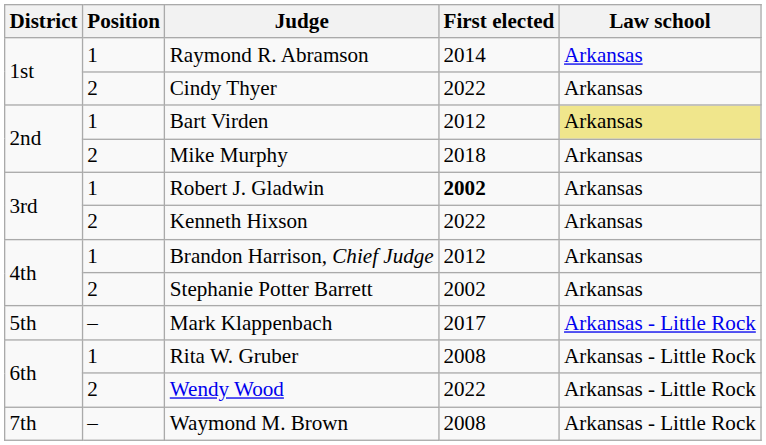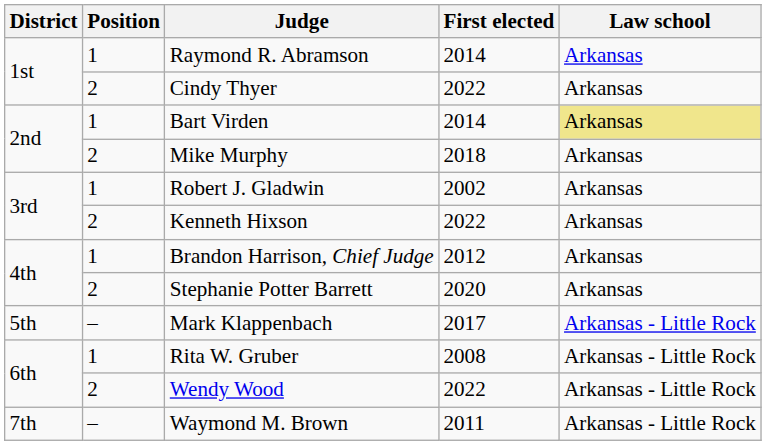 <table class="sortable wikitable">
 <tr>
 <th>District</th>
 <th>Position</th>
 <th>Judge</th>
 <th>First elected</th>
 <th>Law school</th>
 </tr>
 <tr>
 <td rowspan=2>1st</td>
 <td>1</td>
 <td>Raymond R. Abramson</td>
 <td>2014</td>
 <td><a href='#'>Arkansas</a></td>
 </tr>
 <tr>
 <td>2</td>
 <td>Cindy Thyer</td>
 <td>2022</td>
 <td>Arkansas</td>
 </tr>
 <tr>
 <td rowspan=2>2nd</td>
 <td>1</td>
 <td>Bart Virden</td>
-<td>2012</td>
+<td>2014</td>
 <td style="background: khaki;">Arkansas</td>
 </tr>
 <tr>
 <td>2</td>
 <td>Mike Murphy</td>
 <td>2018</td>
 <td>Arkansas</td>
 </tr>
 <tr>
 <td rowspan=2>3rd</td>
 <td>1</td>
 <td>Robert J. Gladwin</td>
-<td><strong>2002</strong></td>
+<td>2002</td>
 <td>Arkansas</td>
 </tr>
 <tr>
 <td>2</td>
 <td>Kenneth Hixson</td>
 <td>2022</td>
 <td>Arkansas</td>
 </tr>
 <tr>
 <td rowspan=2>4th</td>
 <td>1</td>
 <td>Brandon Harrison, <em>Chief Judge</em></td>
 <td>2012</td>
 <td>Arkansas</td>
 </tr>
 <tr>
 <td>2</td>
 <td>Stephanie Potter Barrett</td>
-<td>2002</td>
+<td>2020</td>
 <td>Arkansas</td>
 </tr>
 <tr>
 <td>5th</td>
 <td>–</td>
 <td>Mark Klappenbach</td>
 <td>2017</td>
 <td><a href='#'>Arkansas - Little Rock</a></td>
 </tr>
 <tr>
 <td rowspan=2>6th</td>
 <td>1</td>
 <td>Rita W. Gruber</td>
 <td>2008</td>
 <td>Arkansas - Little Rock</td>
 </tr>
 <tr>
 <td>2</td>
 <td><a href='#'>Wendy Wood</a></td>
 <td>2022</td>
 <td>Arkansas - Little Rock</td>
 </tr>
 <tr>
 <td>7th</td>
 <td>–</td>
 <td>Waymond M. Brown</td>
-<td>2008</td>
+<td>2011</td>
 <td>Arkansas - Little Rock</td>
 </tr>
 </table>
